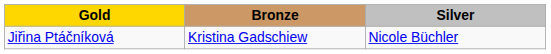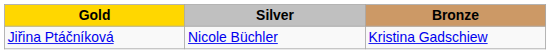 <table class="wikitable" style="text-align:left">
 <tr align="center">
 <td width=200 bgcolor=gold><strong>Gold</strong></td>
+<td width=200 bgcolor=silver><strong>Silver</strong></td>
 <td width=200 bgcolor=CC9966><strong>Bronze</strong></td>
-<td width=200 bgcolor=silver><strong>Silver</strong></td>
 </tr>
 <tr>
 <td><a href='#'>Jiřina Ptáčníková</a><br><em></em></td>
+<td><a href='#'>Nicole Büchler</a><br><em></em></td>
 <td><a href='#'>Kristina Gadschiew</a><br><em></em></td>
-<td><a href='#'>Nicole Büchler</a><br><em></em></td>
 </tr>
 </table>
